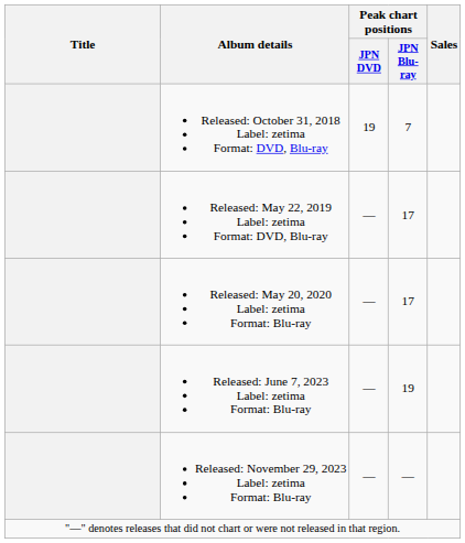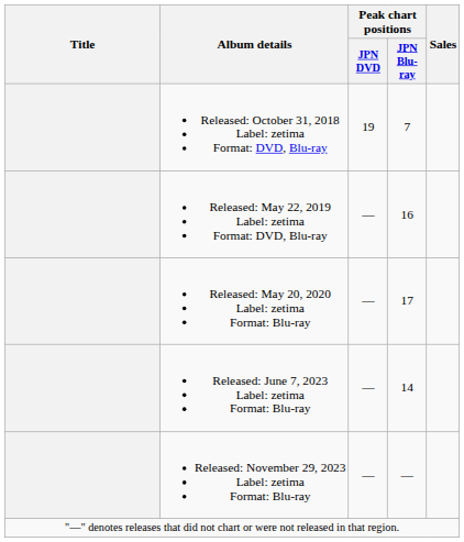 <table class="wikitable plainrowheaders" style="text-align:center;">
 <tr>
 <th scope="col" rowspan="2" style="width:12em;">Title</th>
 <th scope="col" rowspan="2">Album details</th>
 <th scope="col" colspan="2">Peak chart positions</th>
 <th scope="col" rowspan="2">Sales</th>
 </tr>
 <tr>
 <th scope="col" style="width:3em;font-size:90%;"><a href='#'>JPN DVD</a></th>
 <th scope="col" style="width:3em;font-size:90%;"><a href='#'>JPN Blu-ray</a></th>
 </tr>
 <tr>
 <th scope="row"></th>
 <td><br><ul><li>Released: October 31, 2018</li><li>Label: zetima</li><li>Format: <a href='#'>DVD</a>, <a href='#'>Blu-ray</a></li></ul></td>
 <td>19</td>
 <td>7</td>
 <td></td>
 </tr>
 <tr>
 <th scope="row"></th>
 <td><br><ul><li>Released: May 22, 2019</li><li>Label: zetima</li><li>Format: DVD, Blu-ray</li></ul></td>
 <td>—</td>
-<td>17</td>
+<td>16</td>
 <td></td>
 </tr>
 <tr>
 <th scope="row"></th>
 <td><br><ul><li>Released: May 20, 2020</li><li>Label: zetima</li><li>Format: Blu-ray</li></ul></td>
 <td>—</td>
 <td>17</td>
 <td></td>
 </tr>
 <tr>
 <th scope="row"> </th>
 <td><br><ul><li>Released: June 7, 2023</li><li>Label: zetima</li><li>Format: Blu-ray</li></ul></td>
 <td>—</td>
-<td>19</td>
+<td>14</td>
 <td></td>
 </tr>
 <tr>
 <th scope="row"></th>
 <td><br><ul><li>Released: November 29, 2023</li><li>Label: zetima</li><li>Format: Blu-ray</li></ul></td>
 <td>—</td>
 <td>—</td>
 <td></td>
 </tr>
 <tr>
 <td colspan="6" style="font-size:90%;">"—" denotes releases that did not chart or were not released in that region.</td>
 </tr>
 </table>
